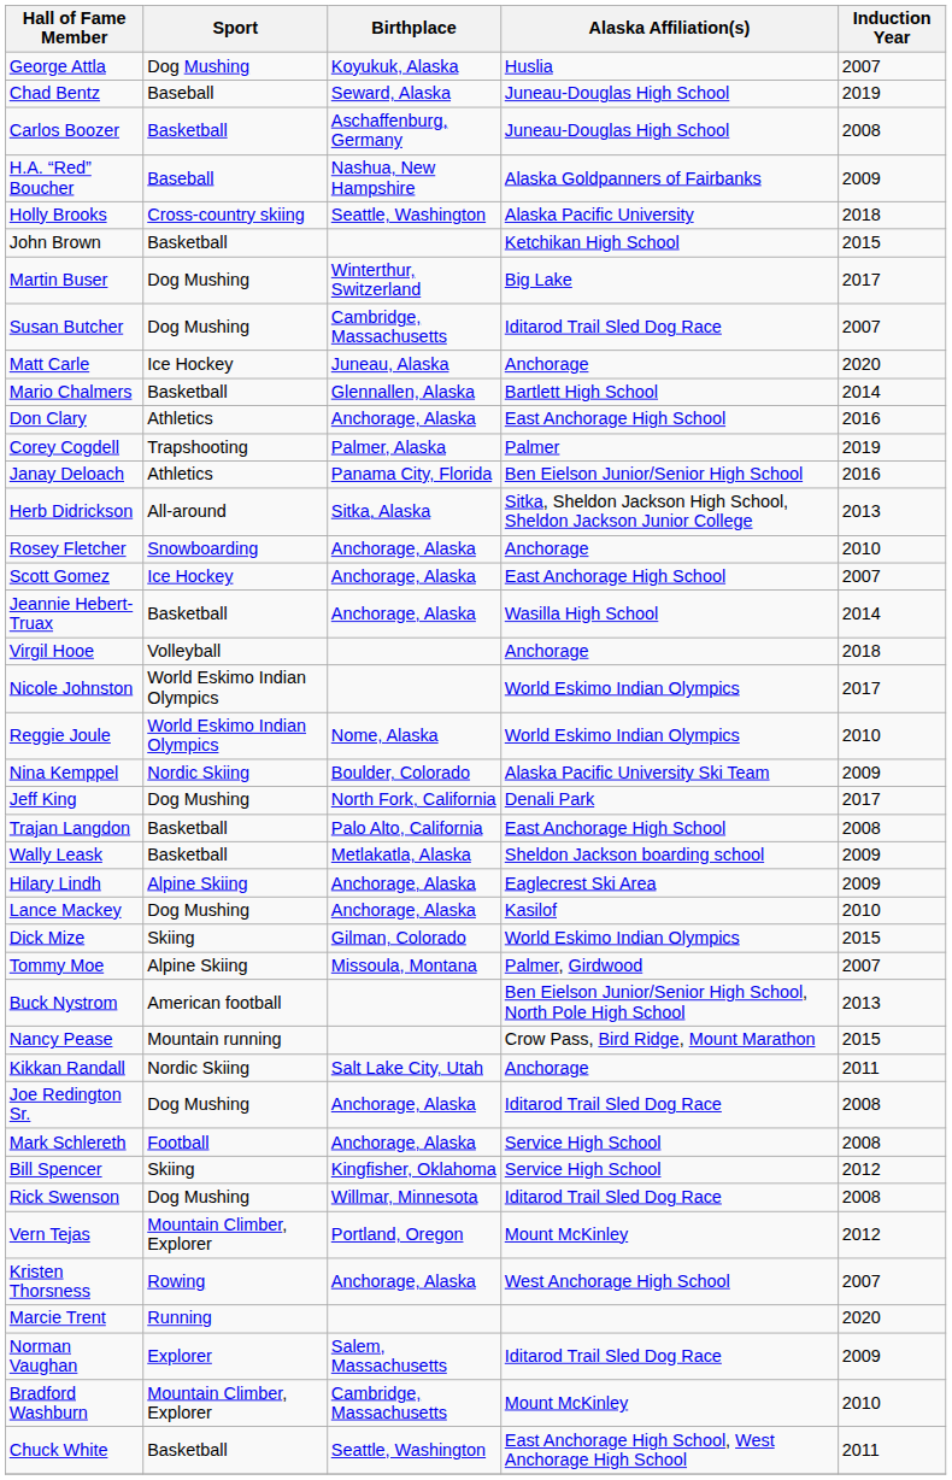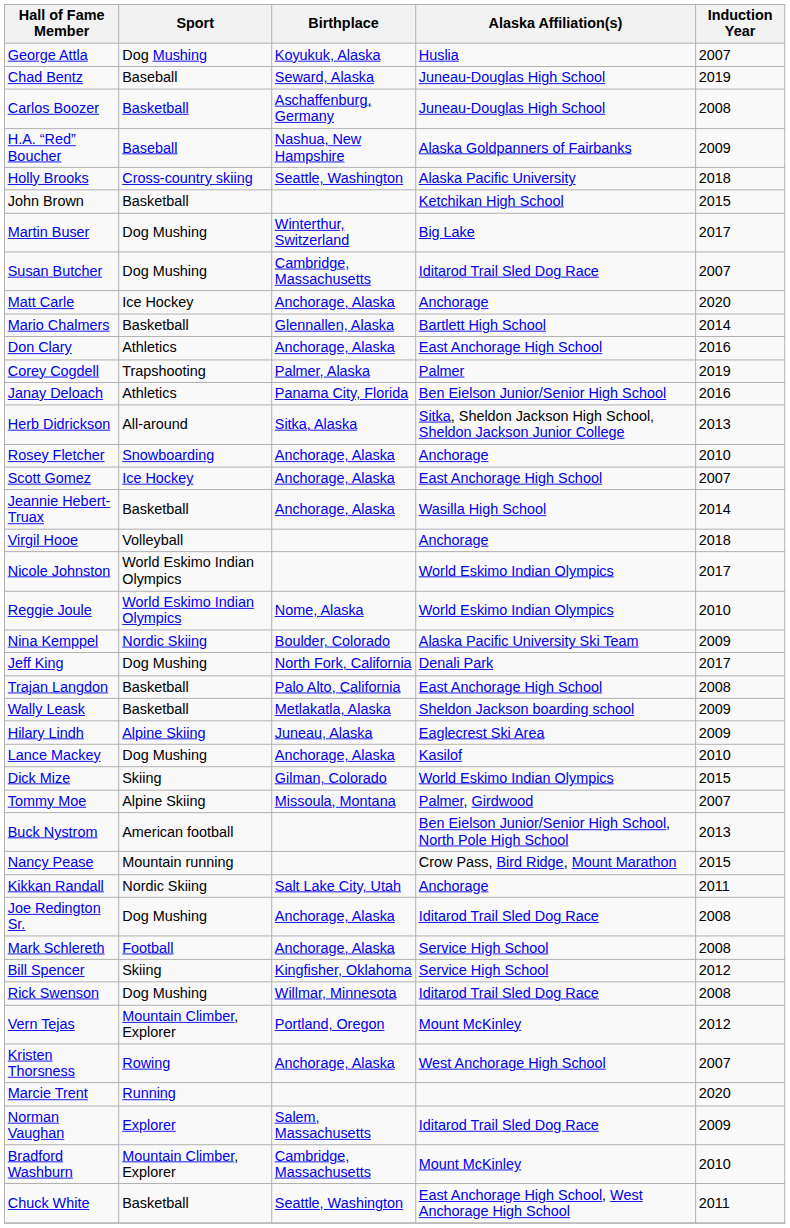 <table class="wikitable sortable">
 <tr>
 <th>Hall of Fame Member</th>
 <th>Sport</th>
 <th>Birthplace</th>
 <th>Alaska Affiliation(s)</th>
 <th>Induction Year</th>
 </tr>
 <tr>
 <td><a href='#'>George Attla</a></td>
 <td>Dog <a href='#'>Mushing</a></td>
 <td><a href='#'>Koyukuk, Alaska</a></td>
 <td><a href='#'>Huslia</a></td>
 <td>2007</td>
 </tr>
 <tr>
 <td><a href='#'>Chad Bentz</a></td>
 <td>Baseball</td>
 <td><a href='#'>Seward, Alaska</a></td>
 <td><a href='#'>Juneau-Douglas High School</a></td>
 <td>2019</td>
 </tr>
 <tr>
 <td><a href='#'>Carlos Boozer</a></td>
 <td><a href='#'>Basketball</a></td>
 <td><a href='#'>Aschaffenburg, Germany</a></td>
 <td><a href='#'>Juneau-Douglas High School</a></td>
 <td>2008</td>
 </tr>
 <tr>
 <td><a href='#'>H.A. “Red” Boucher</a></td>
 <td><a href='#'>Baseball</a></td>
 <td><a href='#'>Nashua, New Hampshire</a></td>
 <td><a href='#'>Alaska Goldpanners of Fairbanks</a></td>
 <td>2009</td>
 </tr>
 <tr>
 <td><a href='#'>Holly Brooks</a></td>
 <td><a href='#'>Cross-country skiing</a></td>
 <td><a href='#'>Seattle, Washington</a></td>
 <td><a href='#'>Alaska Pacific University</a></td>
 <td>2018</td>
 </tr>
 <tr>
 <td>John Brown</td>
 <td>Basketball</td>
 <td></td>
 <td><a href='#'>Ketchikan High School</a></td>
 <td>2015</td>
 </tr>
 <tr>
 <td><a href='#'>Martin Buser</a></td>
 <td>Dog Mushing</td>
 <td><a href='#'>Winterthur, Switzerland</a></td>
 <td><a href='#'>Big Lake</a></td>
 <td>2017</td>
 </tr>
 <tr>
 <td><a href='#'>Susan Butcher</a></td>
 <td>Dog Mushing</td>
 <td><a href='#'>Cambridge, Massachusetts</a></td>
 <td><a href='#'>Iditarod Trail Sled Dog Race</a></td>
 <td>2007</td>
 </tr>
 <tr>
 <td><a href='#'>Matt Carle</a></td>
 <td>Ice Hockey</td>
-<td><a href='#'>Juneau, Alaska</a></td>
+<td><a href='#'>Anchorage, Alaska</a></td>
 <td><a href='#'>Anchorage</a></td>
 <td>2020</td>
 </tr>
 <tr>
 <td><a href='#'>Mario Chalmers</a></td>
 <td>Basketball</td>
 <td><a href='#'>Glennallen, Alaska</a></td>
 <td><a href='#'>Bartlett High School</a></td>
 <td>2014</td>
 </tr>
 <tr>
 <td><a href='#'>Don Clary</a></td>
 <td>Athletics</td>
 <td><a href='#'>Anchorage, Alaska</a></td>
 <td><a href='#'>East Anchorage High School</a></td>
 <td>2016</td>
 </tr>
 <tr>
 <td><a href='#'>Corey Cogdell</a></td>
 <td>Trapshooting</td>
 <td><a href='#'>Palmer, Alaska</a></td>
 <td><a href='#'>Palmer</a></td>
 <td>2019</td>
 </tr>
 <tr>
 <td><a href='#'>Janay Deloach</a></td>
 <td>Athletics</td>
 <td><a href='#'>Panama City, Florida</a></td>
 <td><a href='#'>Ben Eielson Junior/Senior High School</a></td>
 <td>2016</td>
 </tr>
 <tr>
 <td><a href='#'>Herb Didrickson</a></td>
 <td>All-around</td>
 <td><a href='#'>Sitka, Alaska</a></td>
 <td><a href='#'>Sitka</a>, Sheldon Jackson High School, <a href='#'>Sheldon Jackson Junior College</a></td>
 <td>2013</td>
 </tr>
 <tr>
 <td><a href='#'>Rosey Fletcher</a></td>
 <td><a href='#'>Snowboarding</a></td>
 <td><a href='#'>Anchorage, Alaska</a></td>
 <td><a href='#'>Anchorage</a></td>
 <td>2010</td>
 </tr>
 <tr>
 <td><a href='#'>Scott Gomez</a></td>
 <td><a href='#'>Ice Hockey</a></td>
 <td><a href='#'>Anchorage, Alaska</a></td>
 <td><a href='#'>East Anchorage High School</a></td>
 <td>2007</td>
 </tr>
 <tr>
 <td><a href='#'>Jeannie Hebert-Truax</a></td>
 <td>Basketball</td>
 <td><a href='#'>Anchorage, Alaska</a></td>
 <td><a href='#'>Wasilla High School</a></td>
 <td>2014</td>
 </tr>
 <tr>
 <td><a href='#'>Virgil Hooe</a></td>
 <td>Volleyball</td>
 <td></td>
 <td><a href='#'>Anchorage</a></td>
 <td>2018</td>
 </tr>
 <tr>
 <td><a href='#'>Nicole Johnston</a></td>
 <td>World Eskimo Indian Olympics</td>
 <td></td>
 <td><a href='#'>World Eskimo Indian Olympics</a></td>
 <td>2017</td>
 </tr>
 <tr>
 <td><a href='#'>Reggie Joule</a></td>
 <td><a href='#'>World Eskimo Indian Olympics</a></td>
 <td><a href='#'>Nome, Alaska</a></td>
 <td><a href='#'>World Eskimo Indian Olympics</a></td>
 <td>2010</td>
 </tr>
 <tr>
 <td><a href='#'>Nina Kemppel</a></td>
 <td><a href='#'>Nordic Skiing</a></td>
 <td><a href='#'>Boulder, Colorado</a></td>
 <td><a href='#'>Alaska Pacific University Ski Team</a></td>
 <td>2009</td>
 </tr>
 <tr>
 <td><a href='#'>Jeff King</a></td>
 <td>Dog Mushing</td>
 <td><a href='#'>North Fork, California</a></td>
 <td><a href='#'>Denali Park</a></td>
 <td>2017</td>
 </tr>
 <tr>
 <td><a href='#'>Trajan Langdon</a></td>
 <td>Basketball</td>
 <td><a href='#'>Palo Alto, California</a></td>
 <td><a href='#'>East Anchorage High School</a></td>
 <td>2008</td>
 </tr>
 <tr>
 <td><a href='#'>Wally Leask</a></td>
 <td>Basketball</td>
 <td><a href='#'>Metlakatla, Alaska</a></td>
 <td><a href='#'>Sheldon Jackson boarding school</a></td>
 <td>2009</td>
 </tr>
 <tr>
 <td><a href='#'>Hilary Lindh</a></td>
 <td><a href='#'>Alpine Skiing</a></td>
-<td><a href='#'>Anchorage, Alaska</a></td>
+<td><a href='#'>Juneau, Alaska</a></td>
 <td><a href='#'>Eaglecrest Ski Area</a></td>
 <td>2009</td>
 </tr>
 <tr>
 <td><a href='#'>Lance Mackey</a></td>
 <td>Dog Mushing</td>
 <td><a href='#'>Anchorage, Alaska</a></td>
 <td><a href='#'>Kasilof</a></td>
 <td>2010</td>
 </tr>
 <tr>
 <td><a href='#'>Dick Mize</a></td>
 <td>Skiing</td>
 <td><a href='#'>Gilman, Colorado</a></td>
 <td><a href='#'>World Eskimo Indian Olympics</a></td>
 <td>2015</td>
 </tr>
 <tr>
 <td><a href='#'>Tommy Moe</a></td>
 <td>Alpine Skiing</td>
 <td><a href='#'>Missoula, Montana</a></td>
 <td><a href='#'>Palmer</a>, <a href='#'>Girdwood</a></td>
 <td>2007</td>
 </tr>
 <tr>
 <td><a href='#'>Buck Nystrom</a></td>
 <td>American football</td>
 <td></td>
 <td><a href='#'>Ben Eielson Junior/Senior High School</a>, <a href='#'>North Pole High School</a></td>
 <td>2013</td>
 </tr>
 <tr>
 <td><a href='#'>Nancy Pease</a></td>
 <td>Mountain running</td>
 <td></td>
 <td>Crow Pass, <a href='#'>Bird Ridge</a>, <a href='#'>Mount Marathon</a></td>
 <td>2015</td>
 </tr>
 <tr>
 <td><a href='#'>Kikkan Randall</a></td>
 <td>Nordic Skiing</td>
 <td><a href='#'>Salt Lake City, Utah</a></td>
 <td><a href='#'>Anchorage</a></td>
 <td>2011</td>
 </tr>
 <tr>
 <td><a href='#'>Joe Redington Sr.</a></td>
 <td>Dog Mushing</td>
 <td><a href='#'>Anchorage, Alaska</a></td>
 <td><a href='#'>Iditarod Trail Sled Dog Race</a></td>
 <td>2008</td>
 </tr>
 <tr>
 <td><a href='#'>Mark Schlereth</a></td>
 <td><a href='#'>Football</a></td>
 <td><a href='#'>Anchorage, Alaska</a></td>
 <td><a href='#'>Service High School</a></td>
 <td>2008</td>
 </tr>
 <tr>
 <td><a href='#'>Bill Spencer</a></td>
 <td>Skiing</td>
 <td><a href='#'>Kingfisher, Oklahoma</a></td>
 <td><a href='#'>Service High School</a></td>
 <td>2012</td>
 </tr>
 <tr>
 <td><a href='#'>Rick Swenson</a></td>
 <td>Dog Mushing</td>
 <td><a href='#'>Willmar, Minnesota</a></td>
 <td><a href='#'>Iditarod Trail Sled Dog Race</a></td>
 <td>2008</td>
 </tr>
 <tr>
 <td><a href='#'>Vern Tejas</a></td>
 <td><a href='#'>Mountain Climber</a>, Explorer</td>
 <td><a href='#'>Portland, Oregon</a></td>
 <td><a href='#'>Mount McKinley</a></td>
 <td>2012</td>
 </tr>
 <tr>
 <td><a href='#'>Kristen Thorsness</a></td>
 <td><a href='#'>Rowing</a></td>
 <td><a href='#'>Anchorage, Alaska</a></td>
 <td><a href='#'>West Anchorage High School</a></td>
 <td>2007</td>
 </tr>
 <tr>
 <td><a href='#'>Marcie Trent</a></td>
 <td><a href='#'>Running</a></td>
 <td></td>
 <td></td>
 <td>2020</td>
 </tr>
 <tr>
 <td><a href='#'>Norman Vaughan</a></td>
 <td><a href='#'>Explorer</a></td>
 <td><a href='#'>Salem, Massachusetts</a></td>
 <td><a href='#'>Iditarod Trail Sled Dog Race</a></td>
 <td>2009</td>
 </tr>
 <tr>
 <td><a href='#'>Bradford Washburn</a></td>
 <td><a href='#'>Mountain Climber</a>, Explorer</td>
 <td><a href='#'>Cambridge, Massachusetts</a></td>
 <td><a href='#'>Mount McKinley</a></td>
 <td>2010</td>
 </tr>
 <tr>
 <td><a href='#'>Chuck White</a></td>
 <td>Basketball</td>
 <td><a href='#'>Seattle, Washington</a></td>
 <td><a href='#'>East Anchorage High School</a>, <a href='#'>West Anchorage High School</a></td>
 <td>2011</td>
 </tr>
 <tr>
 </tr>
 </table>
